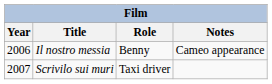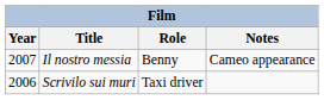 <table class="wikitable">
 <tr>
 <th colspan="4" style="background: LightSteelBlue;">Film</th>
 </tr>
 <tr>
 <th>Year</th>
 <th>Title</th>
 <th>Role</th>
 <th>Notes</th>
 </tr>
 <tr>
-<td>2006</td>
+<td>2007</td>
 <td><em>Il nostro messia</em></td>
 <td>Benny</td>
 <td>Cameo appearance</td>
 </tr>
 <tr>
-<td>2007</td>
+<td>2006</td>
 <td><em>Scrivilo sui muri</em></td>
 <td>Taxi driver</td>
 <td></td>
 </tr>
 </table>
